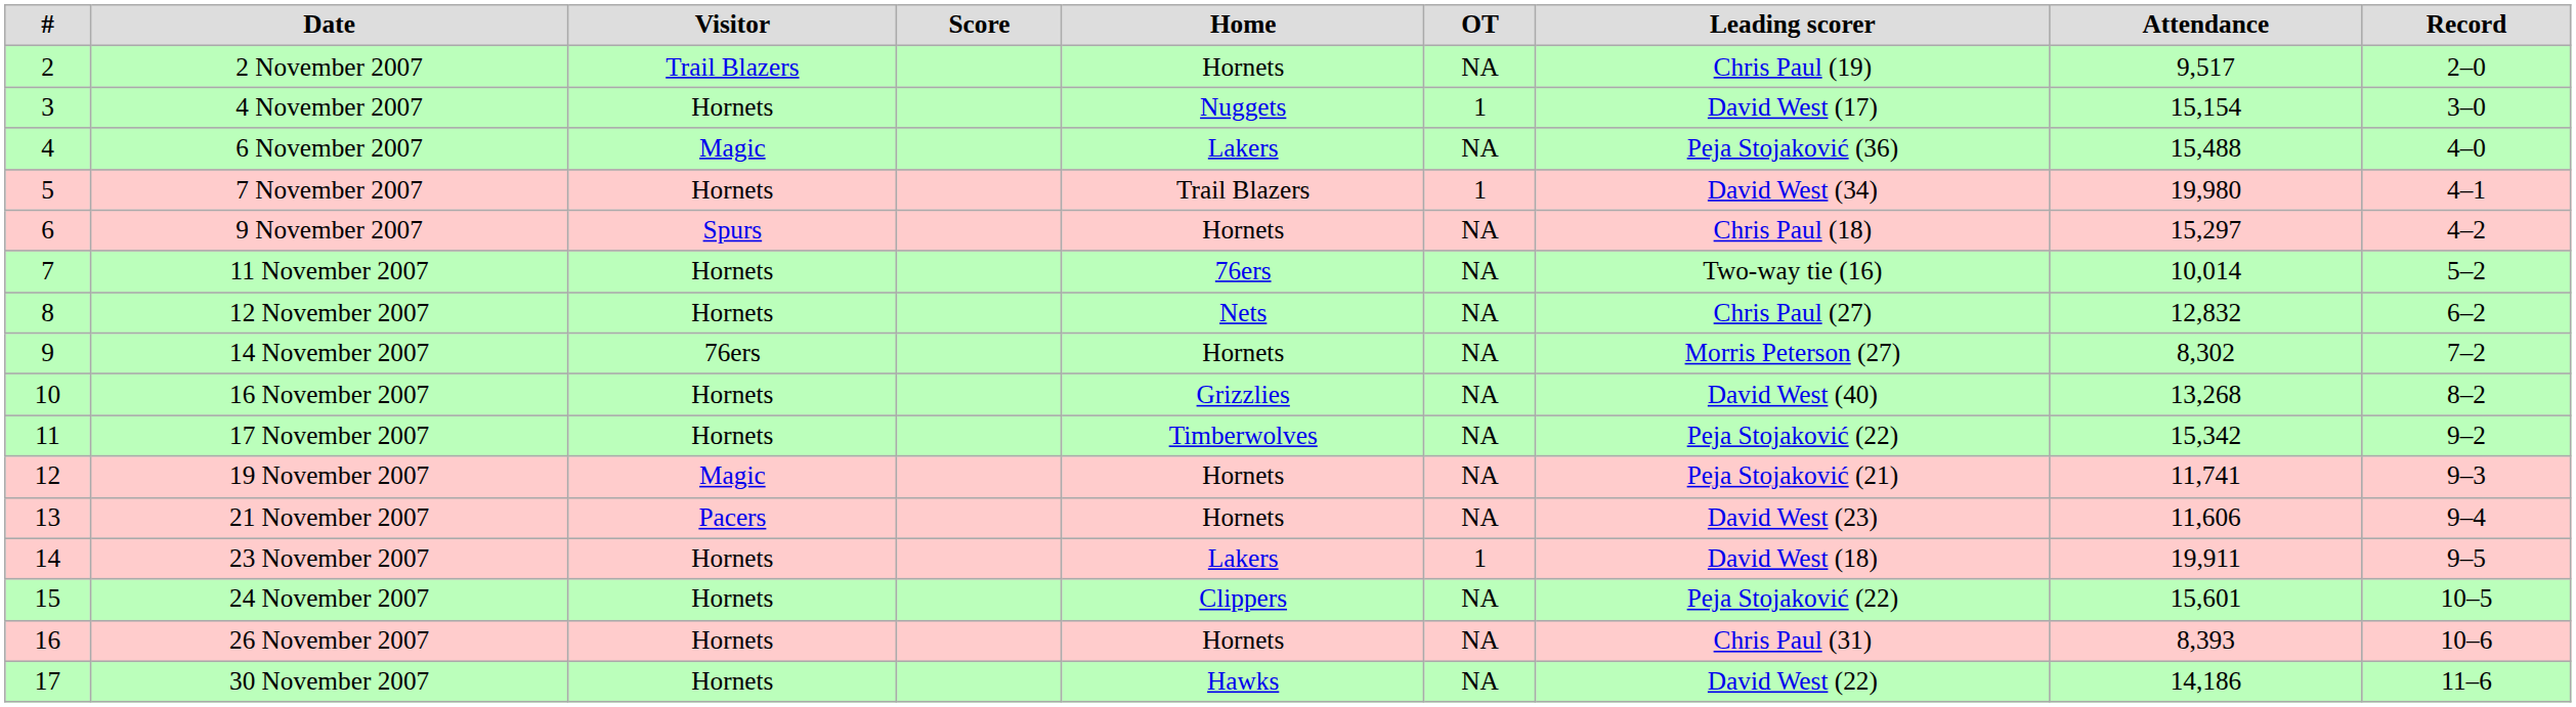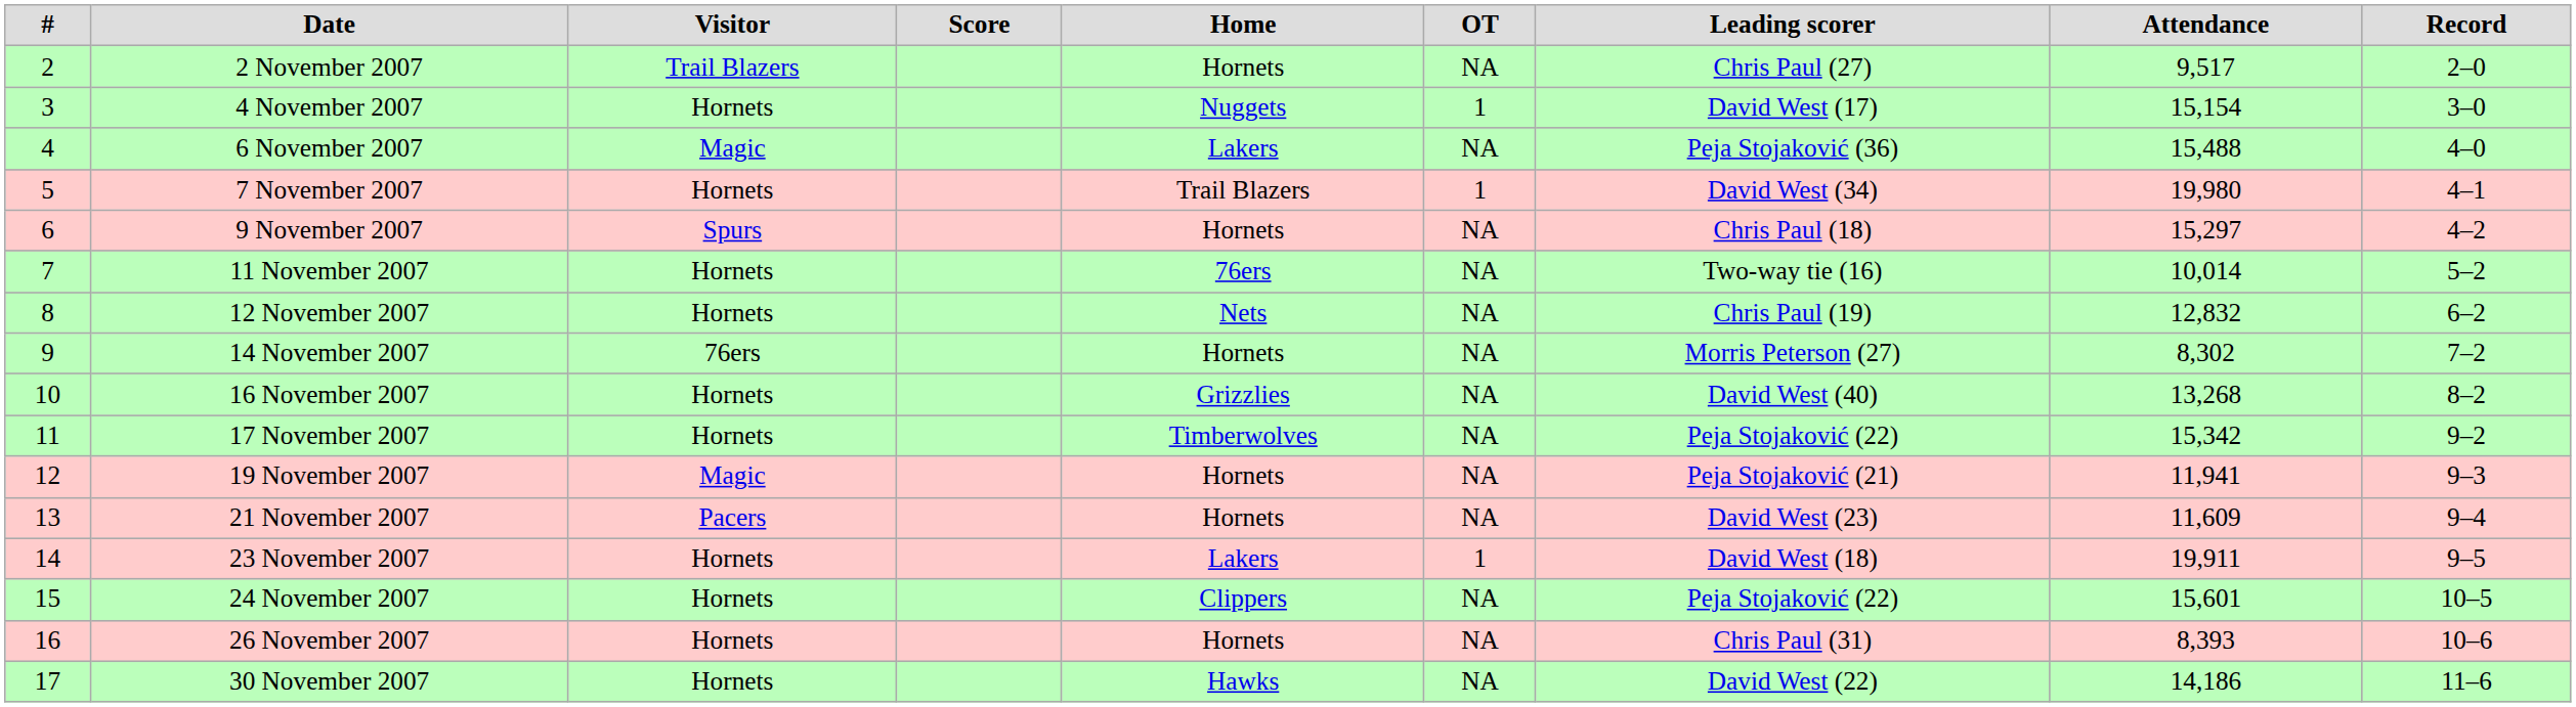 <table class="wikitable" width="80%">
 <tr align="center"  bgcolor="#dddddd">
 <td><strong>#</strong></td>
 <td><strong>Date</strong></td>
 <td><strong>Visitor</strong></td>
 <td><strong>Score</strong></td>
 <td><strong>Home</strong></td>
 <td><strong>OT</strong></td>
 <td><strong>Leading scorer</strong></td>
 <td><strong>Attendance</strong></td>
 <td><strong>Record</strong></td>
 </tr>
 <tr align="center" bgcolor="#bbffbb">
 <td>2</td>
 <td>2 November 2007</td>
 <td><a href='#'>Trail Blazers</a></td>
 <td></td>
 <td>Hornets</td>
 <td>NA</td>
-<td><a href='#'>Chris Paul</a> (19)</td>
+<td><a href='#'>Chris Paul</a> (27)</td>
 <td>9,517</td>
 <td>2–0</td>
 </tr>
 <tr align="center" bgcolor="#bbffbb">
 <td>3</td>
 <td>4 November 2007</td>
 <td>Hornets</td>
 <td></td>
 <td><a href='#'>Nuggets</a></td>
 <td>1</td>
 <td><a href='#'>David West</a> (17)</td>
 <td>15,154</td>
 <td>3–0</td>
 </tr>
 <tr align="center" bgcolor="#bbffbb">
 <td>4</td>
 <td>6 November 2007</td>
 <td><a href='#'>Magic</a></td>
 <td></td>
 <td><a href='#'>Lakers</a></td>
 <td>NA</td>
 <td><a href='#'>Peja Stojaković</a> (36)</td>
 <td>15,488</td>
 <td>4–0</td>
 </tr>
 <tr align="center" bgcolor="#ffcccc">
 <td>5</td>
 <td>7 November 2007</td>
 <td>Hornets</td>
 <td></td>
 <td>Trail Blazers</td>
 <td>1</td>
 <td><a href='#'>David West</a> (34)</td>
 <td>19,980</td>
 <td>4–1</td>
 </tr>
 <tr align="center" bgcolor="#ffcccc">
 <td>6</td>
 <td>9 November 2007</td>
 <td><a href='#'>Spurs</a></td>
 <td></td>
 <td>Hornets</td>
 <td>NA</td>
 <td><a href='#'>Chris Paul</a> (18)</td>
 <td>15,297</td>
 <td>4–2</td>
 </tr>
 <tr align="center" bgcolor="#bbffbb">
 <td>7</td>
 <td>11 November 2007</td>
 <td>Hornets</td>
 <td></td>
 <td><a href='#'>76ers</a></td>
 <td>NA</td>
 <td>Two-way tie (16)</td>
 <td>10,014</td>
 <td>5–2</td>
 </tr>
 <tr align="center" bgcolor="#bbffbb">
 <td>8</td>
 <td>12 November 2007</td>
 <td>Hornets</td>
 <td></td>
 <td><a href='#'>Nets</a></td>
 <td>NA</td>
-<td><a href='#'>Chris Paul</a> (27)</td>
+<td><a href='#'>Chris Paul</a> (19)</td>
 <td>12,832</td>
 <td>6–2</td>
 </tr>
 <tr align="center" bgcolor="#bbffbb">
 <td>9</td>
 <td>14 November 2007</td>
 <td>76ers</td>
 <td></td>
 <td>Hornets</td>
 <td>NA</td>
 <td><a href='#'>Morris Peterson</a> (27)</td>
 <td>8,302</td>
 <td>7–2</td>
 </tr>
 <tr align="center" bgcolor="#bbffbb">
 <td>10</td>
 <td>16 November 2007</td>
 <td>Hornets</td>
 <td></td>
 <td><a href='#'>Grizzlies</a></td>
 <td>NA</td>
 <td><a href='#'>David West</a> (40)</td>
 <td>13,268</td>
 <td>8–2</td>
 </tr>
 <tr align="center" bgcolor="#bbffbb">
 <td>11</td>
 <td>17 November 2007</td>
 <td>Hornets</td>
 <td></td>
 <td><a href='#'>Timberwolves</a></td>
 <td>NA</td>
 <td><a href='#'>Peja Stojaković</a> (22)</td>
 <td>15,342</td>
 <td>9–2</td>
 </tr>
 <tr align="center" bgcolor="#ffcccc">
 <td>12</td>
 <td>19 November 2007</td>
 <td><a href='#'>Magic</a></td>
 <td></td>
 <td>Hornets</td>
 <td>NA</td>
 <td><a href='#'>Peja Stojaković</a> (21)</td>
-<td>11,741</td>
+<td>11,941</td>
 <td>9–3</td>
 </tr>
 <tr align="center" bgcolor="#ffcccc">
 <td>13</td>
 <td>21 November 2007</td>
 <td><a href='#'>Pacers</a></td>
 <td></td>
 <td>Hornets</td>
 <td>NA</td>
 <td><a href='#'>David West</a> (23)</td>
-<td>11,606</td>
+<td>11,609</td>
 <td>9–4</td>
 </tr>
 <tr align="center" bgcolor="#ffcccc">
 <td>14</td>
 <td>23 November 2007</td>
 <td>Hornets</td>
 <td></td>
 <td><a href='#'>Lakers</a></td>
 <td>1</td>
 <td><a href='#'>David West</a> (18)</td>
 <td>19,911</td>
 <td>9–5</td>
 </tr>
 <tr align="center" bgcolor="#bbffbb">
 <td>15</td>
 <td>24 November 2007</td>
 <td>Hornets</td>
 <td></td>
 <td><a href='#'>Clippers</a></td>
 <td>NA</td>
 <td><a href='#'>Peja Stojaković</a> (22)</td>
 <td>15,601</td>
 <td>10–5</td>
 </tr>
 <tr align="center" bgcolor="#ffcccc">
 <td>16</td>
 <td>26 November 2007</td>
 <td>Hornets</td>
 <td></td>
 <td>Hornets</td>
 <td>NA</td>
 <td><a href='#'>Chris Paul</a> (31)</td>
 <td>8,393</td>
 <td>10–6</td>
 </tr>
 <tr align="center" bgcolor="#bbffbb">
 <td>17</td>
 <td>30 November 2007</td>
 <td>Hornets</td>
 <td></td>
 <td><a href='#'>Hawks</a></td>
 <td>NA</td>
 <td><a href='#'>David West</a> (22)</td>
 <td>14,186</td>
 <td>11–6</td>
 </tr>
 </table>
